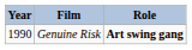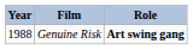 <table class="wikitable" style="font-size:95%;">
 <tr>
 <th style="background:#B0C4DE;">Year</th>
 <th style="background:#B0C4DE;">Film</th>
 <th style="background:#B0C4DE;">Role</th>
 </tr>
 <tr>
-<td>1990</td>
+<td>1988</td>
 <td><em>Genuine Risk</em></td>
 <td><strong>Art swing gang</strong></td>
 </tr>
 </table>
